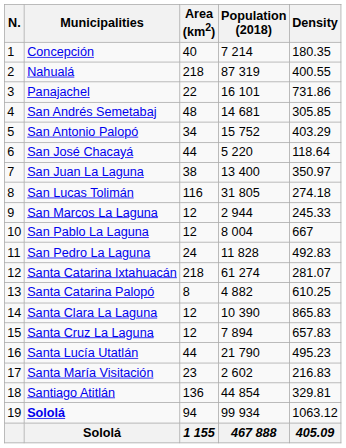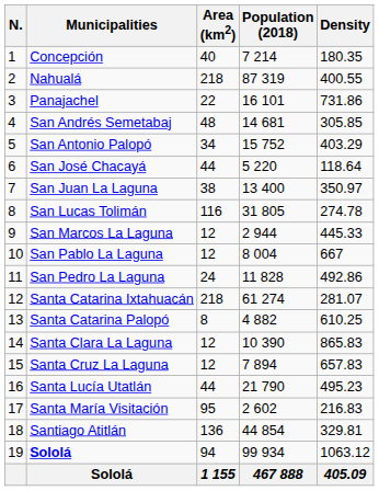 <table class="wikitable sortable">
 <tr>
 <th>N.</th>
 <th>Municipalities</th>
 <th>Area<br>(km<sup>2</sup>)</th>
 <th>Population<br>(2018)</th>
 <th>Density</th>
 </tr>
 <tr>
 <td>1</td>
 <td><a href='#'>Concepción</a></td>
 <td>40</td>
 <td>7 214</td>
 <td>180.35</td>
 </tr>
 <tr>
 <td>2</td>
 <td><a href='#'>Nahualá</a></td>
 <td>218</td>
 <td>87 319</td>
 <td>400.55</td>
 </tr>
 <tr>
 <td>3</td>
 <td><a href='#'>Panajachel</a></td>
 <td>22</td>
 <td>16 101</td>
 <td>731.86</td>
 </tr>
 <tr>
 <td>4</td>
 <td><a href='#'>San Andrés Semetabaj</a></td>
 <td>48</td>
 <td>14 681</td>
 <td>305.85</td>
 </tr>
 <tr>
 <td>5</td>
 <td><a href='#'>San Antonio Palopó</a></td>
 <td>34</td>
 <td>15 752</td>
 <td>403.29</td>
 </tr>
 <tr>
 <td>6</td>
 <td><a href='#'>San José Chacayá</a></td>
 <td>44</td>
 <td>5 220</td>
 <td>118.64</td>
 </tr>
 <tr>
 <td>7</td>
 <td><a href='#'>San Juan La Laguna</a></td>
 <td>38</td>
 <td>13 400</td>
 <td>350.97</td>
 </tr>
 <tr>
 <td>8</td>
 <td><a href='#'>San Lucas Tolimán</a></td>
 <td>116</td>
 <td>31 805</td>
-<td>274.18</td>
+<td>274.78</td>
 </tr>
 <tr>
 <td>9</td>
 <td><a href='#'>San Marcos La Laguna</a></td>
 <td>12</td>
 <td>2 944</td>
-<td>245.33</td>
+<td>445.33</td>
 </tr>
 <tr>
 <td>10</td>
 <td><a href='#'>San Pablo La Laguna</a></td>
 <td>12</td>
 <td>8 004</td>
 <td>667</td>
 </tr>
 <tr>
 <td>11</td>
 <td><a href='#'>San Pedro La Laguna</a></td>
 <td>24</td>
 <td>11 828</td>
-<td>492.83</td>
+<td>492.86</td>
 </tr>
 <tr>
 <td>12</td>
 <td><a href='#'>Santa Catarina Ixtahuacán</a></td>
 <td>218</td>
 <td>61 274</td>
 <td>281.07</td>
 </tr>
 <tr>
 <td>13</td>
 <td><a href='#'>Santa Catarina Palopó</a></td>
 <td>8</td>
 <td>4 882</td>
 <td>610.25</td>
 </tr>
 <tr>
 <td>14</td>
 <td><a href='#'>Santa Clara La Laguna</a></td>
 <td>12</td>
 <td>10 390</td>
 <td>865.83</td>
 </tr>
 <tr>
 <td>15</td>
 <td><a href='#'>Santa Cruz La Laguna</a></td>
 <td>12</td>
 <td>7 894</td>
 <td>657.83</td>
 </tr>
 <tr>
 <td>16</td>
 <td><a href='#'>Santa Lucía Utatlán</a></td>
 <td>44</td>
 <td>21 790</td>
 <td>495.23</td>
 </tr>
 <tr>
 <td>17</td>
 <td><a href='#'>Santa María Visitación</a></td>
-<td>23</td>
+<td>95</td>
 <td>2 602</td>
 <td>216.83</td>
 </tr>
 <tr>
 <td>18</td>
 <td><a href='#'>Santiago Atitlán</a></td>
 <td>136</td>
 <td>44 854</td>
 <td>329.81</td>
 </tr>
 <tr>
 <td>19</td>
 <td><strong><a href='#'>Sololá</a></strong></td>
 <td>94</td>
 <td>99 934</td>
 <td>1063.12</td>
 </tr>
 <tr>
 <th></th>
 <th>Sololá</th>
 <th><em>1 155</em></th>
 <th><em>467 888</em></th>
 <th><em>405.09</em></th>
 </tr>
 </table>
